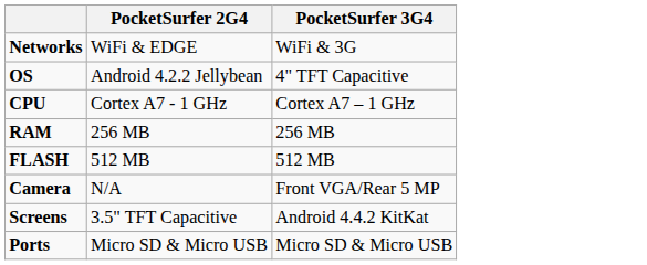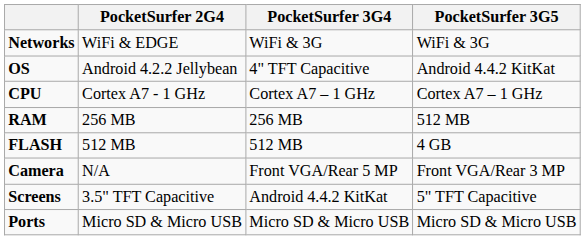 <table class="wikitable">
 <tr>
 <th></th>
 <th>PocketSurfer 2G4</th>
 <th>PocketSurfer 3G4</th>
+<th>PocketSurfer 3G5</th>
 </tr>
 <tr>
 <td><strong>Networks</strong></td>
 <td>WiFi & EDGE</td>
+<td>WiFi & 3G</td>
 <td>WiFi & 3G</td>
 </tr>
 <tr>
 <td><strong>OS</strong></td>
 <td>Android 4.2.2 Jellybean</td>
 <td>4" TFT Capacitive</td>
+<td>Android 4.4.2 KitKat</td>
 </tr>
 <tr>
 <td><strong>CPU</strong></td>
 <td>Cortex A7 - 1 GHz</td>
+<td>Cortex A7 – 1 GHz</td>
 <td>Cortex A7 – 1 GHz</td>
 </tr>
 <tr>
 <td><strong>RAM</strong></td>
 <td>256 MB</td>
 <td>256 MB</td>
+<td>512 MB</td>
 </tr>
 <tr>
 <td><strong>FLASH</strong></td>
 <td>512 MB</td>
 <td>512 MB</td>
+<td>4 GB</td>
 </tr>
 <tr>
 <td><strong>Camera</strong></td>
 <td>N/A</td>
 <td>Front VGA/Rear 5 MP</td>
+<td>Front VGA/Rear 3 MP</td>
 </tr>
 <tr>
 <td><strong>Screens</strong></td>
 <td>3.5" TFT Capacitive</td>
 <td>Android 4.4.2 KitKat</td>
+<td>5" TFT Capacitive</td>
 </tr>
 <tr>
 <td><strong>Ports</strong></td>
 <td>Micro SD & Micro USB</td>
 <td>Micro SD & Micro USB</td>
+<td>Micro SD & Micro USB</td>
 </tr>
 </table>
